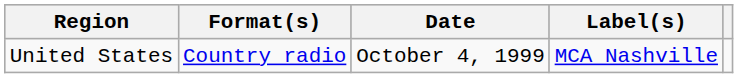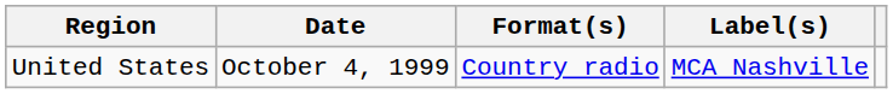 <table class="wikitable">
 <tr>
 <th>Region</th>
+<th>Date</th>
 <th>Format(s)</th>
-<th>Date</th>
 <th>Label(s)</th>
 <th></th>
 </tr>
 <tr>
 <td>United States</td>
+<td>October 4, 1999</td>
 <td><a href='#'>Country radio</a></td>
-<td>October 4, 1999</td>
 <td><a href='#'>MCA Nashville</a></td>
 <td></td>
 </tr>
 </table>
